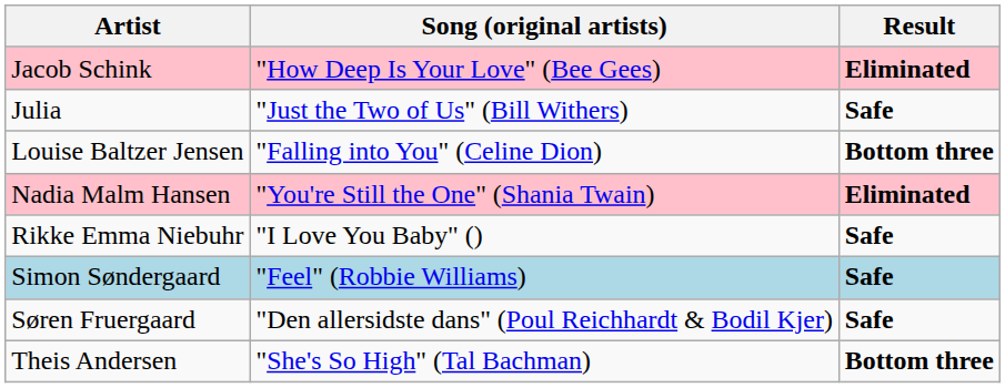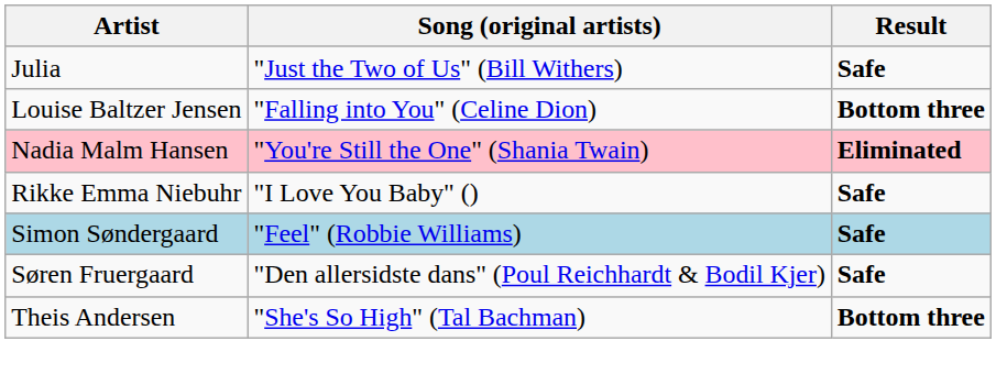 <table class=wikitable>
 <tr>
 <th>Artist</th>
 <th>Song (original artists)</th>
 <th>Result</th>
-</tr>
-<tr style="background:pink;">
-<td>Jacob Schink</td>
-<td>"<a href='#'>How Deep Is Your Love</a>" (<a href='#'>Bee Gees</a>)</td>
-<td><strong>Eliminated</strong></td>
 </tr>
 <tr>
 <td>Julia</td>
 <td>"<a href='#'>Just the Two of Us</a>" (<a href='#'>Bill Withers</a>)</td>
 <td><strong>Safe</strong></td>
 </tr>
 <tr>
 <td>Louise Baltzer Jensen</td>
 <td>"<a href='#'>Falling into You</a>" (<a href='#'>Celine Dion</a>)</td>
 <td><strong>Bottom three</strong></td>
 </tr>
 <tr style="background:pink;">
 <td>Nadia Malm Hansen</td>
 <td>"<a href='#'>You're Still the One</a>" (<a href='#'>Shania Twain</a>)</td>
 <td><strong>Eliminated</strong></td>
 </tr>
 <tr>
 <td>Rikke Emma Niebuhr</td>
 <td>"I Love You Baby" ()</td>
 <td><strong>Safe</strong></td>
 </tr>
 <tr style="background:lightblue;">
 <td>Simon Søndergaard</td>
 <td>"<a href='#'>Feel</a>" (<a href='#'>Robbie Williams</a>)</td>
 <td><strong>Safe</strong></td>
 </tr>
 <tr>
 <td>Søren Fruergaard</td>
 <td>"Den allersidste dans" (<a href='#'>Poul Reichhardt</a> & <a href='#'>Bodil Kjer</a>)</td>
 <td><strong>Safe</strong></td>
 </tr>
 <tr>
 <td>Theis Andersen</td>
 <td>"<a href='#'>She's So High</a>" (<a href='#'>Tal Bachman</a>)</td>
 <td><strong>Bottom three</strong></td>
 </tr>
 </table>
